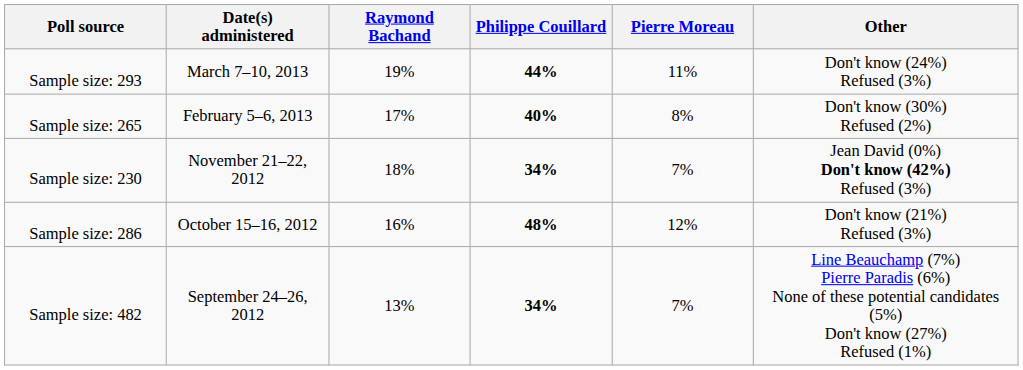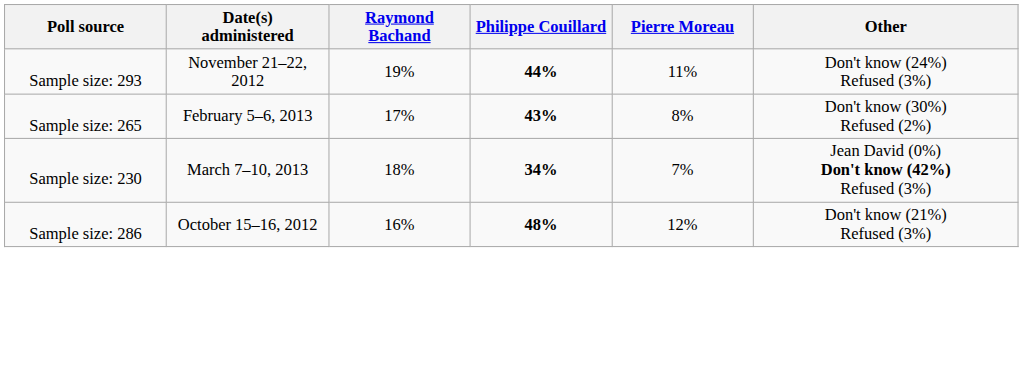 <table class="wikitable" style="text-align:center;">
 <tr>
 <th style="width:150px;">Poll source</th>
 <th style="width:150px;">Date(s)<br> administered</th>
 <th style="width:130px;"><a href='#'>Raymond Bachand</a></th>
 <th style="width:130px;"><a href='#'>Philippe Couillard</a></th>
 <th style="width:130px;"><a href='#'>Pierre Moreau</a></th>
 <th style="width:250px;">Other</th>
 </tr>
 <tr>
 <td><br>Sample size: 293</td>
-<td>March 7–10, 2013</td>
+<td>November 21–22, 2012</td>
 <td>19%</td>
 <td><strong>44%</strong></td>
 <td>11%</td>
 <td>Don't know (24%)<br>Refused (3%)</td>
 </tr>
 <tr>
 <td><br>Sample size: 265</td>
 <td>February 5–6, 2013</td>
 <td>17%</td>
-<td><strong>40%</strong></td>
+<td><strong>43%</strong></td>
 <td>8%</td>
 <td>Don't know (30%)<br>Refused (2%)</td>
 </tr>
 <tr>
 <td><br>Sample size: 230</td>
-<td>November 21–22, 2012</td>
+<td>March 7–10, 2013</td>
 <td>18%</td>
 <td><strong>34%</strong></td>
 <td>7%</td>
 <td>Jean David (0%)<br><strong>Don't know (42%)</strong><br>Refused (3%)</td>
 </tr>
 <tr>
 <td><br>Sample size: 286</td>
 <td>October 15–16, 2012</td>
 <td>16%</td>
 <td><strong>48%</strong></td>
 <td>12%</td>
 <td>Don't know (21%)<br>Refused (3%)</td>
 </tr>
-<tr>
-<td><br>Sample size: 482</td>
-<td>September 24–26, 2012</td>
-<td>13%</td>
-<td><strong>34%</strong></td>
-<td>7%</td>
-<td><a href='#'>Line Beauchamp</a> (7%)<br><a href='#'>Pierre Paradis</a> (6%)<br>None of these potential candidates (5%)<br>Don't know (27%)<br>Refused (1%)</td>
-</tr>
 </table>
